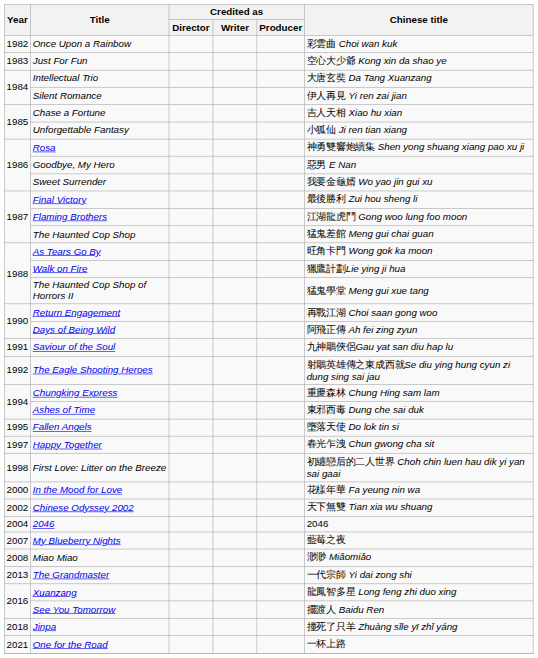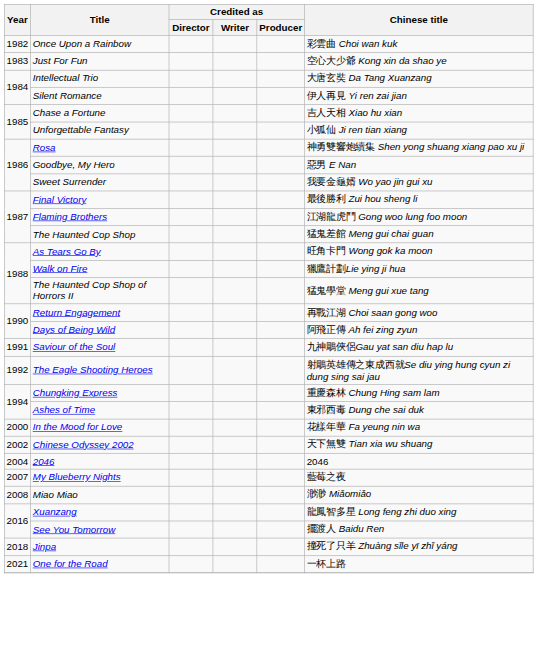 <table class="wikitable">
 <tr>
 <th rowspan="2">Year</th>
 <th rowspan="2">Title</th>
 <th colspan="3">Credited as</th>
 <th rowspan="2">Chinese title</th>
 </tr>
 <tr>
 <th width=65>Director</th>
 <th width=65>Writer</th>
 <th width=65>Producer</th>
 </tr>
 <tr>
 <td>1982</td>
 <td><em>Once Upon a Rainbow</em></td>
 <td></td>
 <td></td>
 <td></td>
 <td>彩雲曲 <em>Choi wan kuk</em></td>
 </tr>
 <tr>
 <td>1983</td>
 <td><em>Just For Fun</em></td>
 <td></td>
 <td></td>
 <td></td>
 <td>空心大少爺 <em>Kong xin da shao ye</em></td>
 </tr>
 <tr>
 <td rowspan=2>1984</td>
 <td><em>Intellectual Trio</em></td>
 <td></td>
 <td></td>
 <td></td>
 <td>大唐玄奘 <em>Da Tang Xuanzang</em></td>
 </tr>
 <tr>
 <td><em>Silent Romance</em></td>
 <td></td>
 <td></td>
 <td></td>
 <td>伊人再見 <em>Yi ren zai jian</em></td>
 </tr>
 <tr>
 <td rowspan=2>1985</td>
 <td><em>Chase a Fortune</em></td>
 <td></td>
 <td></td>
 <td></td>
 <td>吉人天相 <em>Xiao hu xian</em></td>
 </tr>
 <tr>
 <td><em>Unforgettable Fantasy</em></td>
 <td></td>
 <td></td>
 <td></td>
 <td>小狐仙 <em>Ji ren tian xiang</em></td>
 </tr>
 <tr>
 <td rowspan=3>1986</td>
 <td><em><a href='#'>Rosa</a></em></td>
 <td></td>
 <td></td>
 <td></td>
 <td>神勇雙響炮續集 <em>Shen yong shuang xiang pao xu ji</em></td>
 </tr>
 <tr>
 <td><em>Goodbye, My Hero</em></td>
 <td></td>
 <td></td>
 <td></td>
 <td>惡男 <em>E Nan</em></td>
 </tr>
 <tr>
 <td><em>Sweet Surrender</em></td>
 <td></td>
 <td></td>
 <td></td>
 <td>我要金龜婿 <em>Wo yao jin gui xu</em></td>
 </tr>
 <tr>
 <td rowspan=3>1987</td>
 <td><em><a href='#'>Final Victory</a></em></td>
 <td></td>
 <td></td>
 <td></td>
 <td>最後勝利 <em>Zui hou sheng li</em></td>
 </tr>
 <tr>
 <td><em><a href='#'>Flaming Brothers</a></em></td>
 <td></td>
 <td></td>
 <td></td>
 <td>江湖龍虎鬥 <em>Gong woo lung foo moon</em></td>
 </tr>
 <tr>
 <td><em>The Haunted Cop Shop</em></td>
 <td></td>
 <td></td>
 <td></td>
 <td>猛鬼差館 <em>Meng gui chai guan</em></td>
 </tr>
 <tr>
 <td rowspan=3>1988</td>
 <td><em><a href='#'>As Tears Go By</a></em></td>
 <td></td>
 <td></td>
 <td></td>
 <td>旺角卡門 <em>Wong gok ka moon</em></td>
 </tr>
 <tr>
 <td><em><a href='#'>Walk on Fire</a></em></td>
 <td></td>
 <td></td>
 <td></td>
 <td>獵鷹計劃<em>Lie ying ji hua</em></td>
 </tr>
 <tr>
 <td><em>The Haunted Cop Shop of Horrors II</em></td>
 <td></td>
 <td></td>
 <td></td>
 <td>猛鬼學堂 <em>Meng gui xue tang</em></td>
 </tr>
 <tr>
 <td rowspan=2>1990</td>
 <td><em><a href='#'>Return Engagement</a></em></td>
 <td></td>
 <td></td>
 <td></td>
 <td>再戰江湖 <em>Choi saan gong woo</em></td>
 </tr>
 <tr>
 <td><em><a href='#'>Days of Being Wild</a></em></td>
 <td></td>
 <td></td>
 <td></td>
 <td>阿飛正傳 <em>Ah fei zing zyun</em></td>
 </tr>
 <tr>
 <td>1991</td>
 <td><em><a href='#'>Saviour of the Soul</a></em></td>
 <td></td>
 <td></td>
 <td></td>
 <td>九神鵰俠侶<em>Gau yat san diu hap lu</em></td>
 </tr>
 <tr>
 <td>1992</td>
 <td><em><a href='#'>The Eagle Shooting Heroes</a></em></td>
 <td></td>
 <td></td>
 <td></td>
 <td>射鵰英雄傳之東成西就<em>Se diu ying hung cyun zi dung sing sai jau</em></td>
 </tr>
 <tr>
 <td rowspan=2>1994</td>
 <td><em><a href='#'>Chungking Express</a></em></td>
 <td></td>
 <td></td>
 <td></td>
 <td>重慶森林 <em>Chung Hing sam lam</em></td>
 </tr>
 <tr>
 <td><em><a href='#'>Ashes of Time</a></em></td>
 <td></td>
 <td></td>
 <td></td>
 <td>東邪西毒 <em>Dung che sai duk</em></td>
 </tr>
 <tr>
-<td>1995</td>
-<td><em><a href='#'>Fallen Angels</a></em></td>
-<td></td>
-<td></td>
-<td></td>
-<td>墮落天使 <em>Do lok tin si</em></td>
-</tr>
-<tr>
-<td>1997</td>
-<td><em><a href='#'>Happy Together</a></em></td>
-<td></td>
-<td></td>
-<td></td>
-<td>春光乍洩 <em>Chun gwong cha sit</em></td>
-</tr>
-<tr>
-<td>1998</td>
-<td><em>First Love: Litter on the Breeze</em></td>
-<td></td>
-<td></td>
-<td></td>
-<td>初纏戀后的二人世界 <em>Choh chin luen hau dik yi yan sai gaai</em></td>
-</tr>
-<tr>
 <td>2000</td>
 <td><em><a href='#'>In the Mood for Love</a></em></td>
 <td></td>
 <td></td>
 <td></td>
 <td>花樣年華 <em>Fa yeung nin wa</em></td>
 </tr>
 <tr>
 <td>2002</td>
 <td><em><a href='#'>Chinese Odyssey 2002</a></em></td>
 <td></td>
 <td></td>
 <td></td>
 <td>天下無雙 <em>Tian xia wu shuang</em></td>
 </tr>
 <tr>
 <td>2004</td>
 <td><em><a href='#'>2046</a></em></td>
 <td></td>
 <td></td>
 <td></td>
 <td>2046</td>
 </tr>
 <tr>
 <td>2007</td>
 <td><em><a href='#'>My Blueberry Nights</a></em></td>
 <td></td>
 <td></td>
 <td></td>
 <td>藍莓之夜</td>
 </tr>
 <tr>
 <td>2008</td>
 <td><em>Miao Miao</em></td>
 <td></td>
 <td></td>
 <td></td>
 <td>渺渺 <em>Miǎomiǎo</em></td>
 </tr>
 <tr>
-<td>2013</td>
-<td><em><a href='#'>The Grandmaster</a></em></td>
-<td></td>
-<td></td>
-<td></td>
-<td>一代宗師 <em>Yi dai zong shi</em></td>
-</tr>
-<tr>
 <td rowspan=2>2016</td>
 <td><em><a href='#'>Xuanzang</a></em></td>
 <td></td>
 <td></td>
 <td></td>
 <td>龍鳳智多星 <em>Long feng zhi duo xing</em></td>
 </tr>
 <tr>
 <td><em><a href='#'>See You Tomorrow</a></em></td>
 <td></td>
 <td></td>
 <td></td>
 <td>擺渡人 <em>Baidu Ren</em></td>
 </tr>
 <tr>
 <td>2018</td>
 <td><em><a href='#'>Jinpa</a></em></td>
 <td></td>
 <td></td>
 <td></td>
 <td>撞死了只羊 <em>Zhuàng sǐle yī zhǐ yáng</em></td>
 </tr>
 <tr>
 <td>2021</td>
 <td><em><a href='#'>One for the Road</a></em></td>
 <td></td>
 <td></td>
 <td></td>
 <td>一杯上路</td>
 </tr>
 <tr>
 </tr>
 </table>
